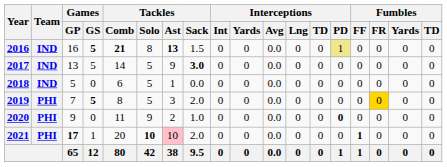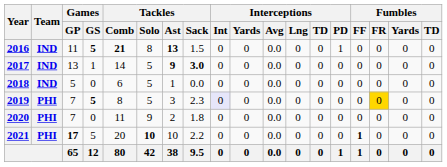 <table class="wikitable" style="text-align:center">
 <tr>
 <th rowspan="2">Year</th>
 <th rowspan="2">Team</th>
 <th colspan="2">Games</th>
 <th colspan="4">Tackles</th>
 <th colspan="6">Interceptions</th>
 <th colspan="4">Fumbles</th>
 </tr>
 <tr>
 <th>GP</th>
 <th>GS</th>
 <th>Comb</th>
 <th>Solo</th>
 <th>Ast</th>
 <th>Sack</th>
 <th>Int</th>
 <th>Yards</th>
 <th>Avg</th>
 <th>Lng</th>
 <th>TD</th>
 <th>PD</th>
 <th>FF</th>
 <th>FR</th>
 <th>Yards</th>
 <th>TD</th>
 </tr>
 <tr>
 <th><a href='#'>2016</a></th>
 <th><a href='#'>IND</a></th>
-<td>16</td>
+<td>11</td>
 <td><strong>5</strong></td>
 <td><strong>21</strong></td>
 <td>8</td>
 <td><strong>13</strong></td>
 <td>1.5</td>
 <td>0</td>
 <td>0</td>
 <td>0.0</td>
 <td>0</td>
 <td>0</td>
-<td style="background: khaki;">1</td>
+<td>1</td>
 <td>0</td>
 <td>0</td>
 <td>0</td>
 <td>0</td>
 </tr>
 <tr>
 <th><a href='#'>2017</a></th>
 <th><a href='#'>IND</a></th>
 <td>13</td>
-<td>5</td>
+<td>1</td>
 <td>14</td>
 <td>5</td>
-<td>9</td>
+<td><strong>9</strong></td>
 <td><strong>3.0</strong></td>
 <td>0</td>
 <td>0</td>
 <td>0.0</td>
 <td>0</td>
 <td>0</td>
 <td>0</td>
 <td>0</td>
 <td>0</td>
 <td>0</td>
 <td>0</td>
 </tr>
 <tr>
 <th><a href='#'>2018</a></th>
 <th><a href='#'>IND</a></th>
 <td>5</td>
 <td>0</td>
 <td>6</td>
 <td>5</td>
 <td>1</td>
 <td>0.0</td>
 <td>0</td>
 <td>0</td>
 <td>0.0</td>
 <td>0</td>
 <td>0</td>
 <td>0</td>
 <td>0</td>
 <td>0</td>
 <td>0</td>
 <td>0</td>
 </tr>
 <tr>
 <th><a href='#'>2019</a></th>
 <th><a href='#'>PHI</a></th>
 <td>7</td>
 <td><strong>5</strong></td>
 <td>8</td>
 <td>5</td>
 <td>3</td>
-<td>2.0</td>
-<td>0</td>
+<td>2.3</td>
+<td style="background: lavender;">0</td>
 <td>0</td>
 <td>0.0</td>
 <td>0</td>
 <td>0</td>
 <td>0</td>
 <td>0</td>
 <td style="background: gold;">0</td>
 <td>0</td>
 <td>0</td>
 </tr>
 <tr>
 <th><a href='#'>2020</a></th>
 <th><a href='#'>PHI</a></th>
-<td>9</td>
+<td>7</td>
 <td>0</td>
 <td>11</td>
 <td>9</td>
 <td>2</td>
-<td>1.0</td>
+<td>1.8</td>
 <td>0</td>
 <td>0</td>
 <td>0.0</td>
 <td>0</td>
 <td>0</td>
-<td><strong>0</strong></td>
+<td>0</td>
 <td>0</td>
 <td>0</td>
 <td>0</td>
 <td>0</td>
 </tr>
 <tr>
 <th><a href='#'>2021</a></th>
 <th><a href='#'>PHI</a></th>
 <td><strong>17</strong></td>
-<td>1</td>
+<td>5</td>
 <td>20</td>
 <td><strong>10</strong></td>
-<td style="background: pink;">10</td>
-<td>2.0</td>
+<td>10</td>
+<td>2.2</td>
 <td>0</td>
 <td>0</td>
 <td>0.0</td>
 <td>0</td>
 <td>0</td>
 <td>0</td>
 <td><strong>1</strong></td>
 <td>0</td>
 <td>0</td>
 <td>0</td>
 </tr>
 <tr>
 <th colspan="2"></th>
 <th>65</th>
 <th>12</th>
 <th>80</th>
 <th>42</th>
 <th>38</th>
 <th>9.5</th>
 <th>0</th>
 <th>0</th>
 <th>0.0</th>
 <th>0</th>
 <th>0</th>
 <th>1</th>
 <th>1</th>
 <th>0</th>
 <th>0</th>
 <th>0</th>
 </tr>
 </table>
